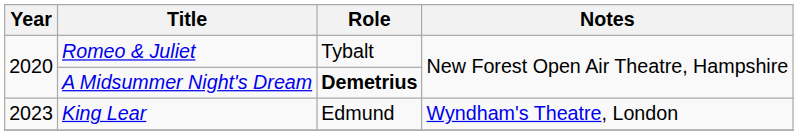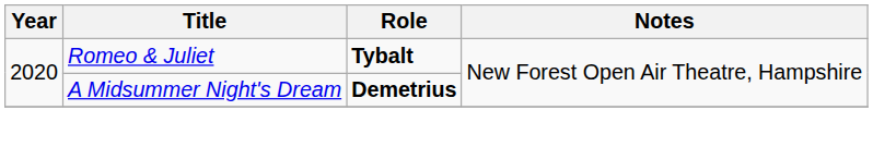 <table class="wikitable sortable">
 <tr>
 <th>Year</th>
 <th>Title</th>
 <th>Role</th>
 <th class="unsortable">Notes</th>
 </tr>
 <tr>
 <td rowspan="2">2020</td>
 <td><em><a href='#'>Romeo & Juliet</a></em></td>
-<td>Tybalt</td>
+<td><strong>Tybalt</strong></td>
 <td rowspan="2">New Forest Open Air Theatre, Hampshire</td>
 </tr>
 <tr>
 <td><em><a href='#'>A Midsummer Night's Dream</a></em></td>
 <td><strong>Demetrius</strong></td>
 </tr>
 <tr>
-<td>2023</td>
-<td><em><a href='#'>King Lear</a></em></td>
-<td>Edmund</td>
-<td><a href='#'>Wyndham's Theatre</a>, London</td>
-</tr>
-<tr>
 </tr>
 </table>
